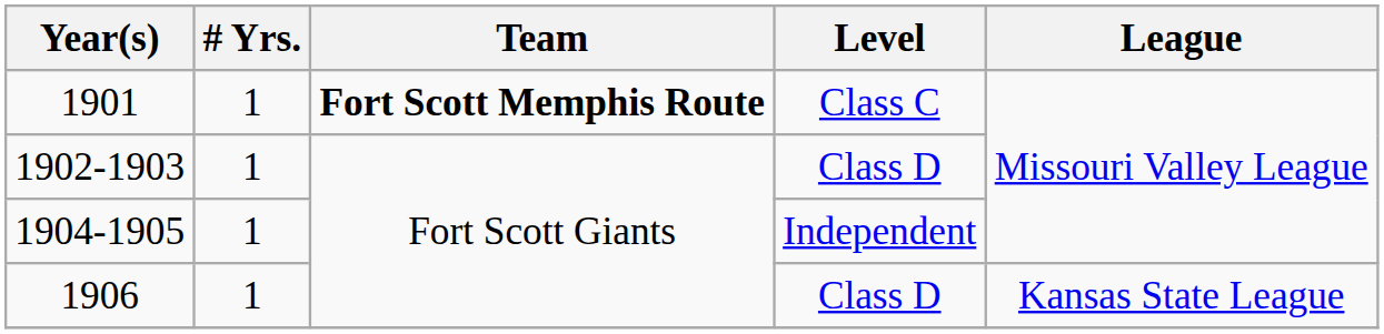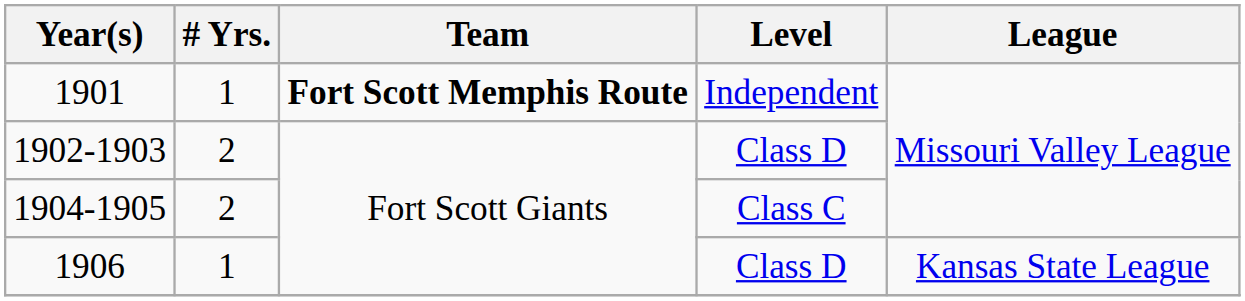 <table class="wikitable" style="text-align:center; font-size: 95%;">
 <tr>
 <th>Year(s)</th>
 <th># Yrs.</th>
 <th>Team</th>
 <th>Level</th>
 <th>League</th>
 </tr>
 <tr>
 <td>1901</td>
 <td>1</td>
 <td><strong>Fort Scott Memphis Route</strong></td>
-<td><a href='#'>Class C</a></td>
+<td><a href='#'>Independent</a></td>
 <td rowspan=3><a href='#'>Missouri Valley League</a></td>
 </tr>
 <tr>
 <td>1902-1903</td>
-<td>1</td>
+<td>2</td>
 <td rowspan=3>Fort Scott Giants</td>
 <td><a href='#'>Class D</a></td>
 </tr>
 <tr>
 <td>1904-1905</td>
-<td>1</td>
-<td><a href='#'>Independent</a></td>
+<td>2</td>
+<td><a href='#'>Class C</a></td>
 </tr>
 <tr>
 <td>1906</td>
 <td>1</td>
 <td><a href='#'>Class D</a></td>
 <td><a href='#'>Kansas State League</a></td>
 </tr>
 <tr>
 </tr>
 </table>
